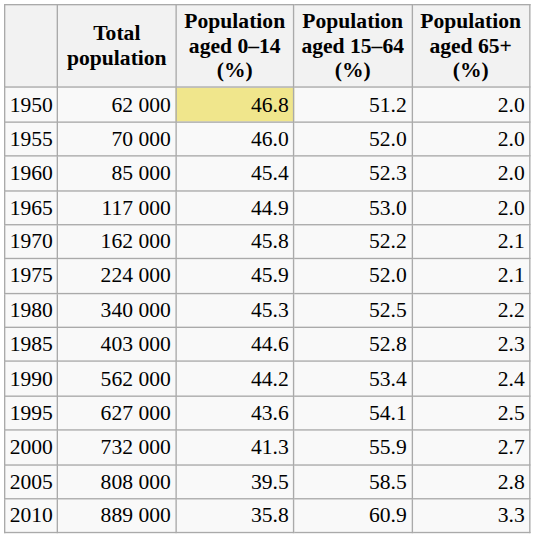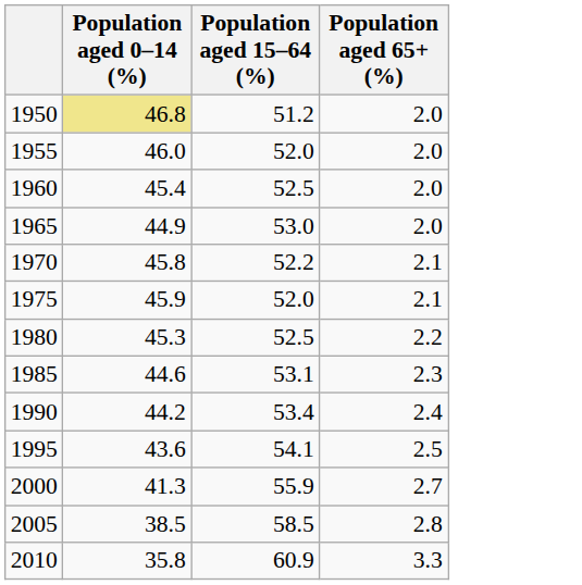 <table class="wikitable" style="text-align: right;">
 <tr>
 <th></th>
-<th width="80pt">Total population</th>
 <th width="80pt">Population aged 0–14 (%)</th>
 <th width="80pt">Population aged 15–64 (%)</th>
 <th width="80pt">Population aged 65+ (%)</th>
 </tr>
 <tr>
 <td>1950</td>
-<td>62 000</td>
 <td style="background: khaki;">46.8</td>
 <td>51.2</td>
 <td>2.0</td>
 </tr>
 <tr>
 <td>1955</td>
-<td>70 000</td>
 <td>46.0</td>
 <td>52.0</td>
 <td>2.0</td>
 </tr>
 <tr>
 <td>1960</td>
-<td>85 000</td>
 <td>45.4</td>
-<td>52.3</td>
+<td>52.5</td>
 <td>2.0</td>
 </tr>
 <tr>
 <td>1965</td>
-<td>117 000</td>
 <td>44.9</td>
 <td>53.0</td>
 <td>2.0</td>
 </tr>
 <tr>
 <td>1970</td>
-<td>162 000</td>
 <td>45.8</td>
 <td>52.2</td>
 <td>2.1</td>
 </tr>
 <tr>
 <td>1975</td>
-<td>224 000</td>
 <td>45.9</td>
 <td>52.0</td>
 <td>2.1</td>
 </tr>
 <tr>
 <td>1980</td>
-<td>340 000</td>
 <td>45.3</td>
 <td>52.5</td>
 <td>2.2</td>
 </tr>
 <tr>
 <td>1985</td>
-<td>403 000</td>
 <td>44.6</td>
-<td>52.8</td>
+<td>53.1</td>
 <td>2.3</td>
 </tr>
 <tr>
 <td>1990</td>
-<td>562 000</td>
 <td>44.2</td>
 <td>53.4</td>
 <td>2.4</td>
 </tr>
 <tr>
 <td>1995</td>
-<td>627 000</td>
 <td>43.6</td>
 <td>54.1</td>
 <td>2.5</td>
 </tr>
 <tr>
 <td>2000</td>
-<td>732 000</td>
 <td>41.3</td>
 <td>55.9</td>
 <td>2.7</td>
 </tr>
 <tr>
 <td>2005</td>
-<td>808 000</td>
-<td>39.5</td>
+<td>38.5</td>
 <td>58.5</td>
 <td>2.8</td>
 </tr>
 <tr>
 <td>2010</td>
-<td>889 000</td>
 <td>35.8</td>
 <td>60.9</td>
 <td>3.3</td>
 </tr>
 </table>
